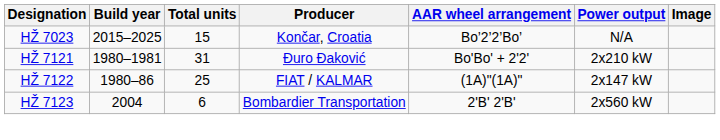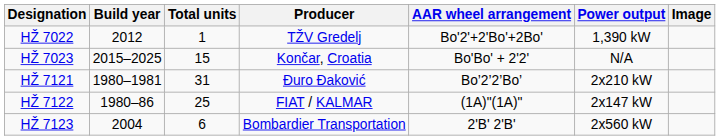 <table class="wikitable sortable" style="text-align:center;">
 <tr>
 <th>Designation</th>
 <th>Build year</th>
 <th>Total units</th>
 <th>Producer</th>
 <th><a href='#'>AAR wheel arrangement</a></th>
 <th><a href='#'>Power output</a></th>
 <th class="unsortable">Image</th>
 </tr>
 <tr>
+<td><a href='#'>HŽ 7022</a></td>
+<td>2012</td>
+<td>1</td>
+<td><a href='#'>TŽV Gredelj</a></td>
+<td>Bo'2'+2'Bo'+2Bo'</td>
+<td>1,390 kW</td>
+<td></td>
+</tr>
+<tr>
 <td><a href='#'>HŽ 7023</a></td>
 <td>2015–2025</td>
 <td>15</td>
 <td><a href='#'>Končar</a>, <a href='#'>Croatia</a></td>
-<td>Bo’2’2’Bo’</td>
+<td>Bo'Bo' + 2'2'</td>
 <td>N/A</td>
 <td></td>
 </tr>
 <tr>
 <td><a href='#'>HŽ 7121</a></td>
 <td>1980–1981</td>
 <td>31</td>
 <td><a href='#'>Đuro Đaković</a></td>
-<td>Bo'Bo' + 2'2'</td>
+<td>Bo’2’2’Bo’</td>
 <td>2x210 kW</td>
 <td></td>
 </tr>
 <tr>
 <td><a href='#'>HŽ 7122</a></td>
 <td>1980–86</td>
 <td>25</td>
 <td><a href='#'>FIAT</a> / <a href='#'>KALMAR</a></td>
 <td>(1A)"(1A)"</td>
 <td>2x147 kW</td>
 <td></td>
 </tr>
 <tr>
 <td><a href='#'>HŽ 7123</a></td>
 <td>2004</td>
 <td>6</td>
 <td><a href='#'>Bombardier Transportation</a></td>
 <td>2'B' 2'B'</td>
 <td>2x560 kW</td>
 <td></td>
 </tr>
 </table>
